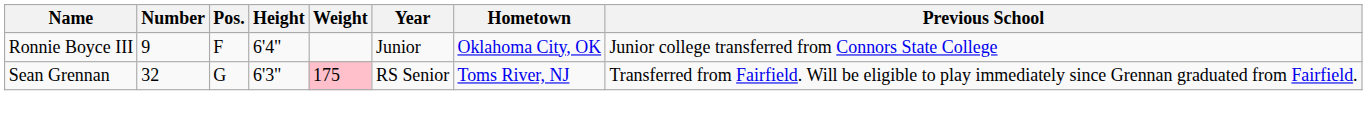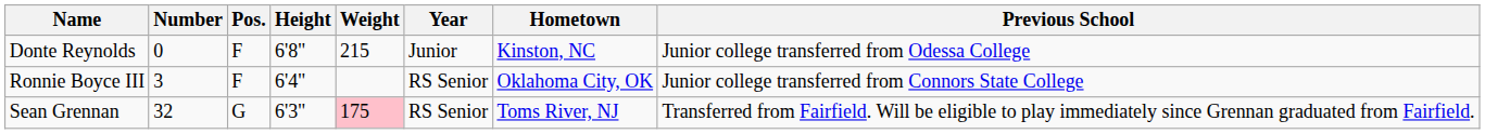 <table class="wikitable sortable" border="1">
 <tr>
 <th>Name</th>
 <th>Number</th>
 <th>Pos.</th>
 <th>Height</th>
 <th>Weight</th>
 <th>Year</th>
 <th>Hometown</th>
 <th class="unsortable">Previous School</th>
 </tr>
 <tr>
+<td>Donte Reynolds</td>
+<td>0</td>
+<td>F</td>
+<td>6'8"</td>
+<td>215</td>
+<td>Junior</td>
+<td><a href='#'>Kinston, NC</a></td>
+<td>Junior college transferred from <a href='#'>Odessa College</a></td>
+</tr>
+<tr>
 <td>Ronnie Boyce III</td>
-<td>9</td>
+<td>3</td>
 <td>F</td>
 <td>6'4"</td>
 <td></td>
-<td>Junior</td>
+<td>RS Senior</td>
 <td><a href='#'>Oklahoma City, OK</a></td>
 <td>Junior college transferred from <a href='#'>Connors State College</a></td>
 </tr>
 <tr>
 <td>Sean Grennan</td>
 <td>32</td>
 <td>G</td>
 <td>6'3"</td>
 <td style="background: pink;">175</td>
 <td>RS Senior</td>
 <td><a href='#'>Toms River, NJ</a></td>
 <td>Transferred from <a href='#'>Fairfield</a>. Will be eligible to play immediately since Grennan graduated from <a href='#'>Fairfield</a>.</td>
 </tr>
 </table>
